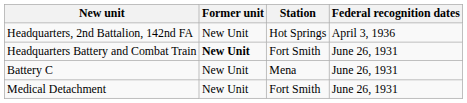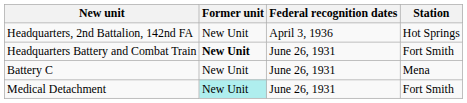 <table class="wikitable">
 <tr>
 <th>New unit</th>
 <th>Former unit</th>
+<th>Federal recognition dates</th>
 <th>Station</th>
-<th>Federal recognition dates</th>
 </tr>
 <tr>
 <td>Headquarters, 2nd Battalion, 142nd FA</td>
 <td>New Unit</td>
+<td>April 3, 1936</td>
 <td>Hot Springs</td>
-<td>April 3, 1936</td>
 </tr>
 <tr>
 <td>Headquarters Battery and Combat Train</td>
 <td><strong>New Unit</strong></td>
+<td>June 26, 1931</td>
 <td>Fort Smith</td>
-<td>June 26, 1931</td>
 </tr>
 <tr>
 <td>Battery C</td>
 <td>New Unit</td>
+<td>June 26, 1931</td>
 <td>Mena</td>
-<td>June 26, 1931</td>
 </tr>
 <tr>
 <td>Medical Detachment</td>
-<td>New Unit</td>
+<td style="background: paleturquoise;">New Unit</td>
+<td>June 26, 1931</td>
 <td>Fort Smith</td>
-<td>June 26, 1931</td>
 </tr>
 </table>
